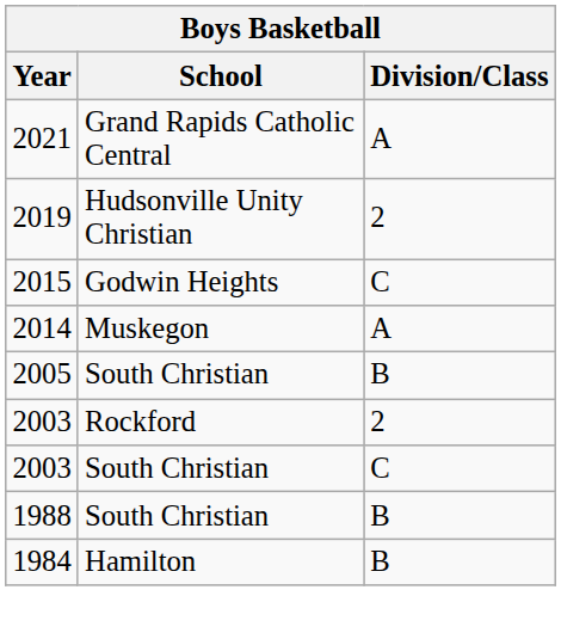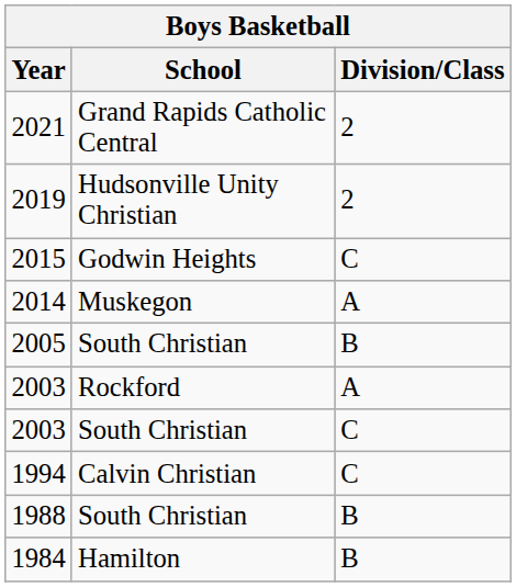 <table class="wikitable collapsible collapsed" width="300">
 <tr>
 <th colspan=3>Boys Basketball</th>
 </tr>
 <tr>
 <th scope="col">Year</th>
 <th scope="col">School</th>
 <th scope="col">Division/Class</th>
 </tr>
 <tr>
 <td>2021</td>
 <td>Grand Rapids Catholic Central</td>
-<td>A</td>
+<td>2</td>
 </tr>
 <tr>
 <td>2019</td>
 <td>Hudsonville Unity Christian</td>
 <td>2</td>
 </tr>
 <tr>
 <td>2015</td>
 <td>Godwin Heights</td>
 <td>C</td>
 </tr>
 <tr>
 <td>2014</td>
 <td>Muskegon</td>
 <td>A</td>
 </tr>
 <tr>
 <td>2005</td>
 <td>South Christian</td>
 <td>B</td>
 </tr>
 <tr>
 <td>2003</td>
 <td>Rockford</td>
-<td>2</td>
+<td>A</td>
 </tr>
 <tr>
 <td>2003</td>
 <td>South Christian</td>
+<td>C</td>
+</tr>
+<tr>
+<td>1994</td>
+<td>Calvin Christian</td>
 <td>C</td>
 </tr>
 <tr>
 <td>1988</td>
 <td>South Christian</td>
 <td>B</td>
 </tr>
 <tr>
 <td>1984</td>
 <td>Hamilton</td>
 <td>B</td>
 </tr>
 </table>
